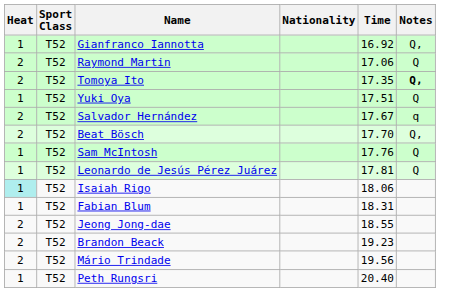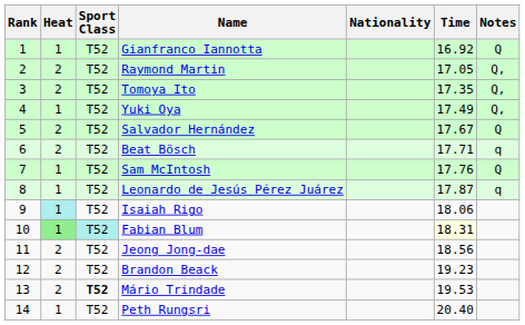 <table class="wikitable sortable" style="text-align:center">
 <tr>
+<th>Rank</th>
 <th>Heat</th>
 <th>Sport<br>Class</th>
 <th>Name</th>
 <th>Nationality</th>
 <th>Time</th>
 <th>Notes</th>
 </tr>
 <tr bgcolor=ccffcc>
 <td>1</td>
+<td>1</td>
 <td>T52</td>
 <td align=left><a href='#'>Gianfranco Iannotta</a></td>
 <td align=left></td>
 <td>16.92</td>
-<td>Q, </td>
+<td>Q</td>
 </tr>
 <tr bgcolor=ccffcc>
+<td>2</td>
 <td>2</td>
 <td>T52</td>
 <td align=left><a href='#'>Raymond Martin</a></td>
 <td align=left></td>
-<td>17.06</td>
-<td>Q</td>
+<td>17.05</td>
+<td>Q, </td>
 </tr>
 <tr bgcolor=ccffcc>
+<td>3</td>
 <td>2</td>
 <td>T52</td>
 <td align=left><a href='#'>Tomoya Ito</a></td>
 <td align=left></td>
 <td>17.35</td>
-<td><strong>Q, </strong></td>
+<td>Q, </td>
 </tr>
 <tr bgcolor=ccffcc>
+<td>4</td>
 <td>1</td>
 <td>T52</td>
 <td align=left><a href='#'>Yuki Oya</a></td>
 <td align=left></td>
-<td>17.51</td>
-<td>Q</td>
+<td>17.49</td>
+<td>Q, </td>
 </tr>
 <tr bgcolor=ccffcc>
+<td>5</td>
 <td>2</td>
 <td>T52</td>
 <td align=left><a href='#'>Salvador Hernández</a></td>
 <td align=left></td>
 <td>17.67</td>
-<td>q</td>
+<td>Q</td>
 </tr>
 <tr bgcolor=ddffdd>
+<td>6</td>
 <td>2</td>
 <td>T52</td>
 <td align=left><a href='#'>Beat Bösch</a></td>
 <td align=left></td>
-<td>17.70</td>
-<td>Q, </td>
+<td>17.71</td>
+<td>q</td>
 </tr>
 <tr bgcolor=ccffcc>
+<td>7</td>
 <td>1</td>
 <td>T52</td>
 <td align=left><a href='#'>Sam McIntosh</a></td>
 <td align=left></td>
 <td>17.76</td>
 <td>Q</td>
 </tr>
 <tr bgcolor=ddffdd>
+<td>8</td>
 <td>1</td>
 <td>T52</td>
 <td align=left><a href='#'>Leonardo de Jesús Pérez Juárez</a></td>
 <td align=left></td>
-<td>17.81</td>
-<td>Q</td>
+<td>17.87</td>
+<td>q</td>
 </tr>
 <tr>
+<td>9</td>
 <td style="background: paleturquoise;">1</td>
 <td>T52</td>
 <td align=left><a href='#'>Isaiah Rigo</a></td>
 <td align=left></td>
 <td>18.06</td>
 <td></td>
 </tr>
 <tr>
-<td>1</td>
-<td>T52</td>
+<td>10</td>
+<td style="background: lightgreen;">1</td>
+<td style="background: paleturquoise;">T52</td>
 <td align=left><a href='#'>Fabian Blum</a></td>
 <td align=left></td>
-<td>18.31</td>
+<td style="background: lightyellow;">18.31</td>
 <td></td>
 </tr>
 <tr>
+<td>11</td>
 <td>2</td>
 <td>T52</td>
 <td align=left><a href='#'>Jeong Jong-dae</a></td>
 <td align=left></td>
-<td>18.55</td>
+<td>18.56</td>
 <td></td>
 </tr>
 <tr>
+<td>12</td>
 <td>2</td>
 <td>T52</td>
 <td align=left><a href='#'>Brandon Beack</a></td>
 <td align=left></td>
 <td>19.23</td>
 <td></td>
 </tr>
 <tr>
+<td>13</td>
 <td>2</td>
-<td>T52</td>
+<td><strong>T52</strong></td>
 <td align=left><a href='#'>Mário Trindade</a></td>
 <td align=left></td>
-<td>19.56</td>
+<td>19.53</td>
 <td></td>
 </tr>
 <tr>
+<td>14</td>
 <td>1</td>
 <td>T52</td>
 <td align=left><a href='#'>Peth Rungsri</a></td>
 <td align=left></td>
 <td>20.40</td>
 <td></td>
 </tr>
 </table>
